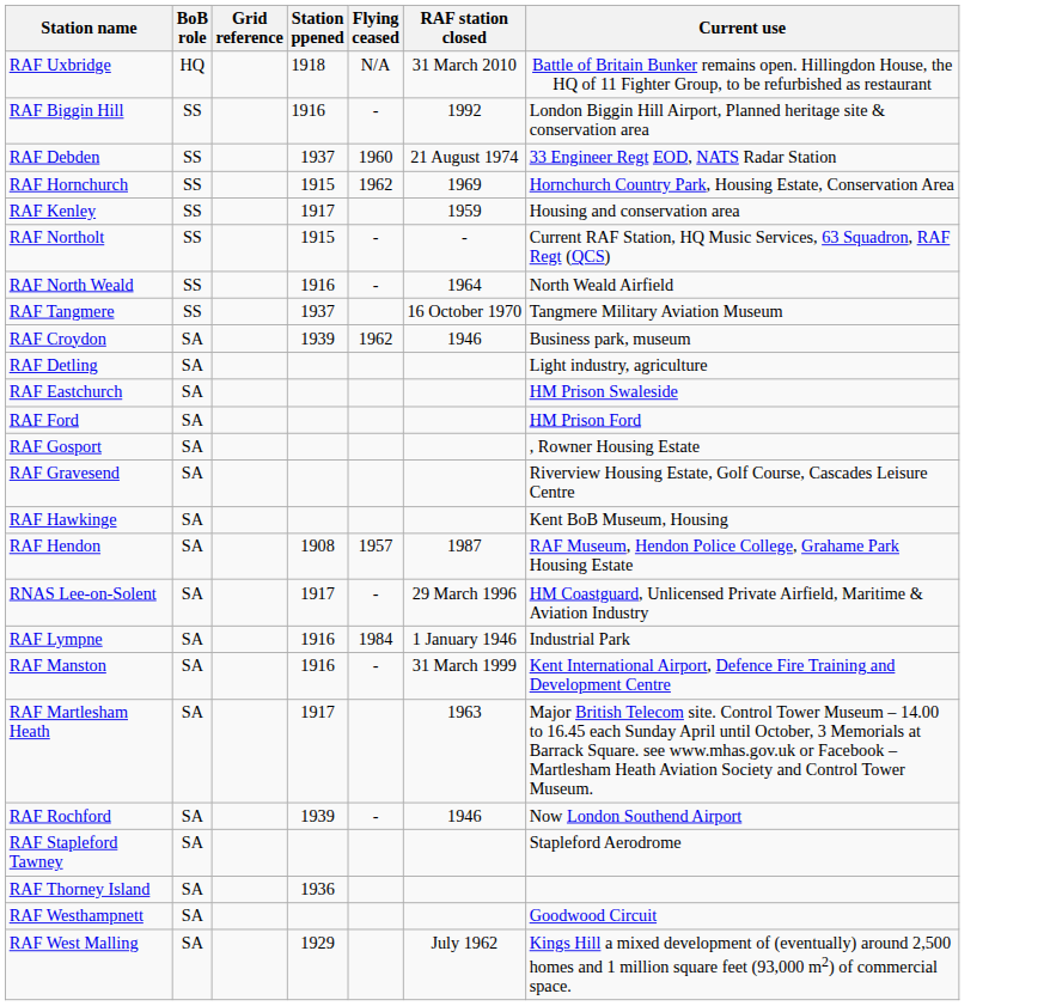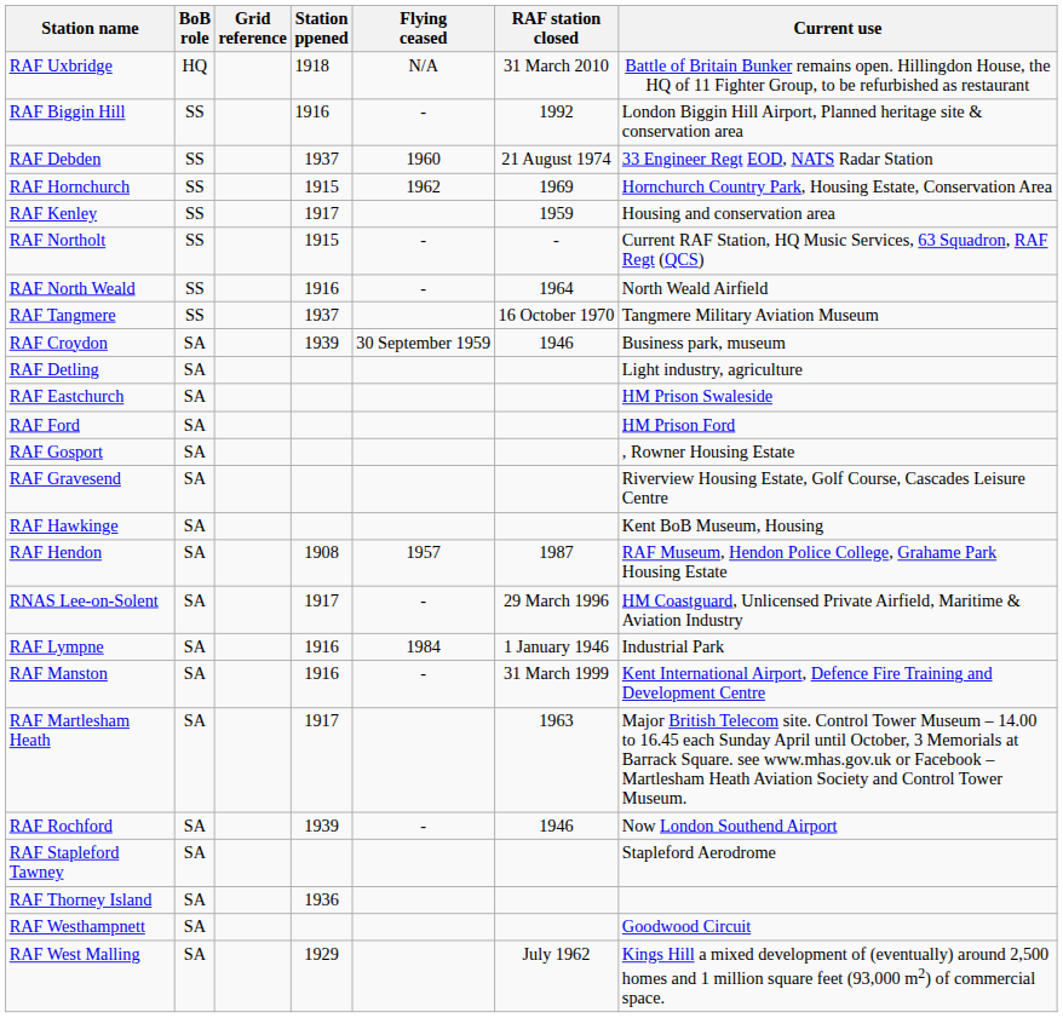 <table class="wikitable">
 <tr>
 <th style="width:150px; ">Station name</th>
 <th>BoB<br>role</th>
 <th>Grid<br>reference</th>
 <th>Station<br>ppened</th>
 <th>Flying<br>ceased</th>
 <th>RAF station<br>closed</th>
 <th style="width:400px; ">Current use</th>
 </tr>
 <tr valign="top">
 <td style=""><a href='#'>RAF Uxbridge</a></td>
 <td style="text-align:center; ">HQ</td>
 <td style="text-align:center; "></td>
 <td style="">1918</td>
 <td style=" text-align:center;">N/A</td>
 <td style=" text-align:center;">31 March 2010</td>
 <td style="text-align:center; "><a href='#'>Battle of Britain Bunker</a> remains open. Hillingdon House, the HQ of 11 Fighter Group, to be refurbished as restaurant</td>
 </tr>
 <tr valign="top">
 <td style=""><a href='#'>RAF Biggin Hill</a></td>
 <td style="text-align:center; ">SS</td>
 <td style="text-align:center; "></td>
 <td style="">1916</td>
 <td style=" text-align:center;">-</td>
 <td style=" text-align:center;">1992</td>
 <td style="">London Biggin Hill Airport, Planned heritage site & conservation area</td>
 </tr>
 <tr valign="top">
 <td style=""><a href='#'>RAF Debden</a></td>
 <td style="text-align:center; ">SS</td>
 <td style="text-align:center; "></td>
 <td style=" text-align:center;">1937</td>
 <td style=" text-align:center;">1960</td>
 <td style=" text-align:center;">21 August 1974</td>
 <td style=""><a href='#'>33 Engineer Regt</a> <a href='#'>EOD</a>, <a href='#'>NATS</a> Radar Station</td>
 </tr>
 <tr valign="top">
 <td style=""><a href='#'>RAF Hornchurch</a></td>
 <td style="text-align:center; ">SS</td>
 <td style="text-align:center; "></td>
 <td style=" text-align:center;">1915</td>
 <td style=" text-align:center;">1962</td>
 <td style=" text-align:center;">1969</td>
 <td style=""><a href='#'>Hornchurch Country Park</a>, Housing Estate, Conservation Area</td>
 </tr>
 <tr valign="top">
 <td style=""><a href='#'>RAF Kenley</a></td>
 <td style="text-align:center; ">SS</td>
 <td style="text-align:center; "></td>
 <td style=" text-align:center;">1917</td>
 <td style=" text-align:center;"></td>
 <td style=" text-align:center;">1959</td>
 <td style="">Housing and conservation area</td>
 </tr>
 <tr valign="top">
 <td style=""><a href='#'>RAF Northolt</a></td>
 <td style="text-align:center; ">SS</td>
 <td style="text-align:center; "></td>
 <td style=" text-align:center;">1915</td>
 <td style=" text-align:center;">-</td>
 <td style=" text-align:center;">-</td>
 <td style="">Current RAF Station, HQ Music Services, <a href='#'>63 Squadron</a>, <a href='#'>RAF Regt</a> (<a href='#'>QCS</a>)</td>
 </tr>
 <tr valign="top">
 <td style=""><a href='#'>RAF North Weald</a></td>
 <td style="text-align:center; ">SS</td>
 <td style="text-align:center; "></td>
 <td style=" text-align:center;">1916</td>
 <td style=" text-align:center;">-</td>
 <td style=" text-align:center;">1964</td>
 <td style="">North Weald Airfield</td>
 </tr>
 <tr valign="top">
 <td style=""><a href='#'>RAF Tangmere</a></td>
 <td style="text-align:center; ">SS</td>
 <td style="text-align:center; "></td>
 <td style=" text-align:center;">1937</td>
 <td style=" text-align:center;"></td>
 <td style=" text-align:center;">16 October 1970</td>
 <td style="">Tangmere Military Aviation Museum</td>
 </tr>
 <tr valign="top">
 <td style=""><a href='#'>RAF Croydon</a></td>
 <td style="text-align:center; ">SA</td>
 <td style="text-align:center; "></td>
 <td style=" text-align:center;">1939</td>
-<td style=" text-align:center;">1962</td>
+<td style=" text-align:center;">30 September 1959</td>
 <td style=" text-align:center;">1946</td>
 <td style="">Business park, museum</td>
 </tr>
 <tr valign="top">
 <td style=""><a href='#'>RAF Detling</a></td>
 <td style="text-align:center; ">SA</td>
 <td style="text-align:center; "></td>
 <td style=" text-align:center;"></td>
 <td style=" text-align:center;"></td>
 <td style=" text-align:center;"></td>
 <td style="">Light industry, agriculture</td>
 </tr>
 <tr valign="top">
 <td style=""><a href='#'>RAF Eastchurch</a></td>
 <td style="text-align:center; ">SA</td>
 <td style="text-align:center; "></td>
 <td style=" text-align:center;"></td>
 <td style=" text-align:center;"></td>
 <td style=" text-align:center;"></td>
 <td style=""><a href='#'>HM Prison Swaleside</a></td>
 </tr>
 <tr valign="top">
 <td style=""><a href='#'>RAF Ford</a></td>
 <td style="text-align:center; ">SA</td>
 <td style="text-align:center; "></td>
 <td style=" text-align:center;"></td>
 <td style=" text-align:center;"></td>
 <td style=" text-align:center;"></td>
 <td style=""><a href='#'>HM Prison Ford</a></td>
 </tr>
 <tr valign="top">
 <td style=""><a href='#'>RAF Gosport</a></td>
 <td style="text-align:center; ">SA</td>
 <td style="text-align:center; "></td>
 <td style=" text-align:center;"></td>
 <td style=" text-align:center;"></td>
 <td style=" text-align:center;"></td>
 <td style="">, Rowner Housing Estate</td>
 </tr>
 <tr valign="top">
 <td style=""><a href='#'>RAF Gravesend</a></td>
 <td style="text-align:center; ">SA</td>
 <td style="text-align:center; "></td>
 <td style=" text-align:center;"></td>
 <td style=" text-align:center;"></td>
 <td style=" text-align:center;"></td>
 <td style="">Riverview Housing Estate, Golf Course, Cascades Leisure Centre</td>
 </tr>
 <tr valign="top">
 <td style=""><a href='#'>RAF Hawkinge</a></td>
 <td style="text-align:center; ">SA</td>
 <td style="text-align:center; "></td>
 <td style=" text-align:center;"></td>
 <td style=" text-align:center;"></td>
 <td style=" text-align:center;"></td>
 <td style="">Kent BoB Museum, Housing</td>
 </tr>
 <tr valign="top">
 <td style=""><a href='#'>RAF Hendon</a></td>
 <td style="text-align:center; ">SA</td>
 <td style="text-align:center; "></td>
 <td style=" text-align:center;">1908</td>
 <td style=" text-align:center;">1957</td>
 <td style=" text-align:center;">1987</td>
 <td style=""><a href='#'>RAF Museum</a>, <a href='#'>Hendon Police College</a>, <a href='#'>Grahame Park</a> Housing Estate</td>
 </tr>
 <tr valign="top">
 <td style=""><a href='#'>RNAS Lee-on-Solent</a></td>
 <td style="text-align:center; ">SA</td>
 <td style="text-align:center; "></td>
 <td style=" text-align:center;">1917</td>
 <td style=" text-align:center;">-</td>
 <td style=" text-align:center;">29 March 1996</td>
 <td style=""><a href='#'>HM Coastguard</a>, Unlicensed Private Airfield, Maritime & Aviation Industry</td>
 </tr>
 <tr valign="top">
 <td style=""><a href='#'>RAF Lympne</a></td>
 <td style="text-align:center; ">SA</td>
 <td style="text-align:center; "></td>
 <td style=" text-align:center;">1916</td>
 <td style=" text-align:center;">1984</td>
 <td style=" text-align:center;">1 January 1946</td>
 <td style="">Industrial Park</td>
 </tr>
 <tr valign="top">
 <td style=""><a href='#'>RAF Manston</a></td>
 <td style="text-align:center; ">SA</td>
 <td style="text-align:center; "></td>
 <td style=" text-align:center;">1916</td>
 <td style=" text-align:center;">-</td>
 <td style=" text-align:center;">31 March 1999</td>
 <td style=""><a href='#'>Kent International Airport</a>, <a href='#'>Defence Fire Training and Development Centre</a></td>
 </tr>
 <tr valign="top">
 <td style=""><a href='#'>RAF Martlesham Heath</a></td>
 <td style="text-align:center; ">SA</td>
 <td style="text-align:center; "></td>
 <td style=" text-align:center;">1917</td>
 <td style=" text-align:center;"></td>
 <td style=" text-align:center;">1963</td>
 <td style="">Major <a href='#'>British Telecom</a> site. Control Tower Museum – 14.00 to 16.45 each Sunday April until October, 3 Memorials at Barrack Square. see www.mhas.gov.uk or Facebook – Martlesham Heath Aviation Society and Control Tower Museum.</td>
 </tr>
 <tr valign="top">
 <td style=""><a href='#'>RAF Rochford</a></td>
 <td style="text-align:center; ">SA</td>
 <td style="text-align:center; "></td>
 <td style=" text-align:center;">1939</td>
 <td style=" text-align:center;">-</td>
 <td style=" text-align:center;">1946</td>
 <td style="">Now <a href='#'>London Southend Airport</a></td>
 </tr>
 <tr valign="top">
 <td style=""><a href='#'>RAF Stapleford Tawney</a></td>
 <td style="text-align:center; ">SA</td>
 <td style="text-align:center; "></td>
 <td style=" text-align:center;"></td>
 <td style=" text-align:center;"></td>
 <td style=" text-align:center;"></td>
 <td style="">Stapleford Aerodrome</td>
 </tr>
 <tr valign="top">
 <td style=""><a href='#'>RAF Thorney Island</a></td>
 <td style="text-align:center; ">SA</td>
 <td style="text-align:center; "></td>
 <td style=" text-align:center;">1936</td>
 <td style=" text-align:center;"></td>
 <td style=" text-align:center;"></td>
 <td style=""></td>
 </tr>
 <tr style="vertical-align:top; ">
 <td><a href='#'>RAF Westhampnett</a></td>
 <td style="text-align:center; ">SA</td>
 <td style="text-align:center; "></td>
 <td style=""></td>
 <td style=""></td>
 <td style="text-align:center;"></td>
 <td><a href='#'>Goodwood Circuit</a></td>
 </tr>
 <tr valign="top">
 <td style=""><a href='#'>RAF West Malling</a></td>
 <td style="text-align:center; ">SA</td>
 <td style="text-align:center; "></td>
 <td style=" text-align:center;">1929</td>
 <td style=" text-align:center;"></td>
 <td style=" text-align:center;">July 1962</td>
 <td style=""><a href='#'>Kings Hill</a> a mixed development of (eventually) around 2,500 homes and 1 million square feet (93,000 m<sup>2</sup>) of commercial space.</td>
 </tr>
 </table>
